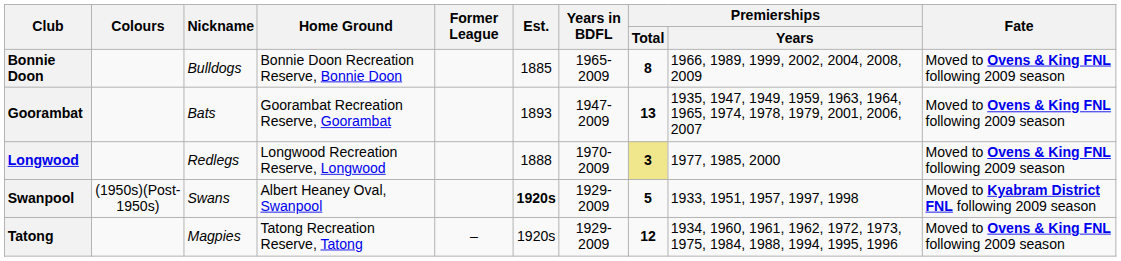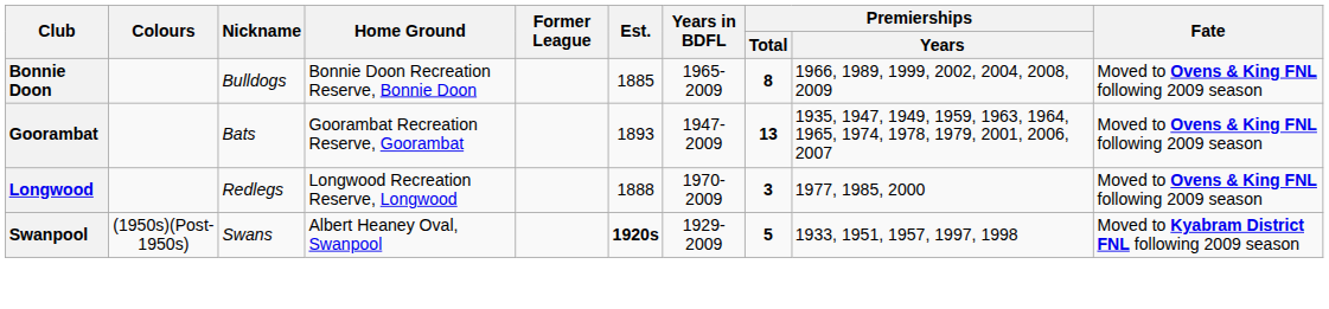 <table class="wikitable sortable" style="text-align:center; width:100%">
 <tr>
 <th rowspan="2">Club</th>
 <th rowspan="2">Colours</th>
 <th rowspan="2">Nickname</th>
 <th rowspan="2">Home Ground</th>
 <th rowspan="2">Former League</th>
 <th rowspan="2">Est.</th>
 <th rowspan="2">Years in BDFL</th>
 <th colspan="2">Premierships</th>
 <th rowspan="2">Fate</th>
 </tr>
 <tr>
 <th>Total</th>
 <th>Years</th>
 </tr>
 <tr>
 <th style="text-align:left">Bonnie Doon</th>
 <td></td>
 <td align="left"><em>Bulldogs</em></td>
 <td align="left">Bonnie Doon Recreation Reserve, <a href='#'>Bonnie Doon</a></td>
 <td></td>
 <td>1885</td>
 <td>1965-2009</td>
 <td align="center"><strong>8</strong></td>
 <td align="left">1966, 1989, 1999, 2002, 2004, 2008, 2009</td>
 <td align="left">Moved to <a href='#'><strong>Ovens & King FNL</strong></a> following 2009 season</td>
 </tr>
 <tr>
 <th style="text-align:left">Goorambat</th>
 <td></td>
 <td align="left"><em>Bats</em></td>
 <td align="left">Goorambat Recreation Reserve, <a href='#'>Goorambat</a></td>
 <td></td>
 <td>1893</td>
 <td>1947-2009</td>
 <td align="center"><strong>13</strong></td>
 <td align="left">1935, 1947, 1949, 1959, 1963, 1964, 1965, 1974, 1978, 1979, 2001, 2006, 2007</td>
 <td align="left">Moved to <a href='#'><strong>Ovens & King FNL</strong></a> following 2009 season</td>
 </tr>
 <tr>
 <th style="text-align:left"><a href='#'>Longwood</a></th>
 <td></td>
 <td align="left"><em>Redlegs</em></td>
 <td align="left">Longwood Recreation Reserve, <a href='#'>Longwood</a></td>
 <td></td>
 <td>1888</td>
 <td>1970-2009</td>
-<td align="center" style="background: khaki;"><strong>3</strong></td>
+<td align="center"><strong>3</strong></td>
 <td align="left">1977, 1985, 2000</td>
 <td align="left">Moved to <a href='#'><strong>Ovens & King FNL</strong></a> following 2009 season</td>
 </tr>
 <tr>
 <th style="text-align:left">Swanpool</th>
 <td>(1950s)(Post-1950s)</td>
 <td align="left"><em>Swans</em></td>
 <td align="left">Albert Heaney Oval, <a href='#'>Swanpool</a></td>
 <td></td>
 <td><strong>1920s</strong></td>
 <td>1929-2009</td>
 <td align="center"><strong>5</strong></td>
 <td align="left">1933, 1951, 1957, 1997, 1998</td>
 <td align="left">Moved to <a href='#'><strong>Kyabram District FNL</strong></a> following 2009 season</td>
 </tr>
-<tr>
-<th style="text-align:left">Tatong</th>
-<td></td>
-<td align="left"><em>Magpies</em></td>
-<td align="left">Tatong Recreation Reserve, <a href='#'>Tatong</a></td>
-<td>–</td>
-<td>1920s</td>
-<td>1929-2009</td>
-<td align="center"><strong>12</strong></td>
-<td align="left">1934, 1960, 1961, 1962, 1972, 1973, 1975, 1984, 1988, 1994, 1995, 1996</td>
-<td align="left">Moved to <a href='#'><strong>Ovens & King FNL</strong></a> following 2009 season</td>
-</tr>
 </table>
